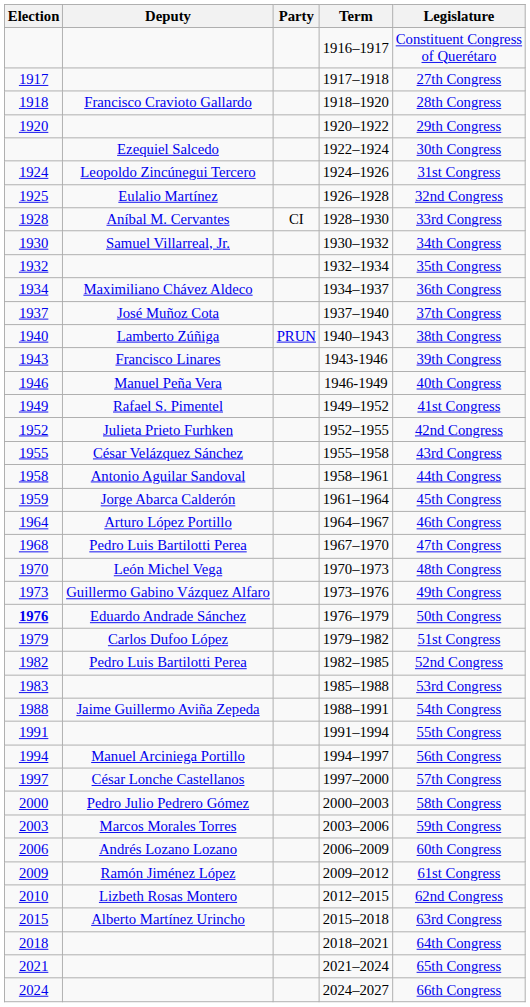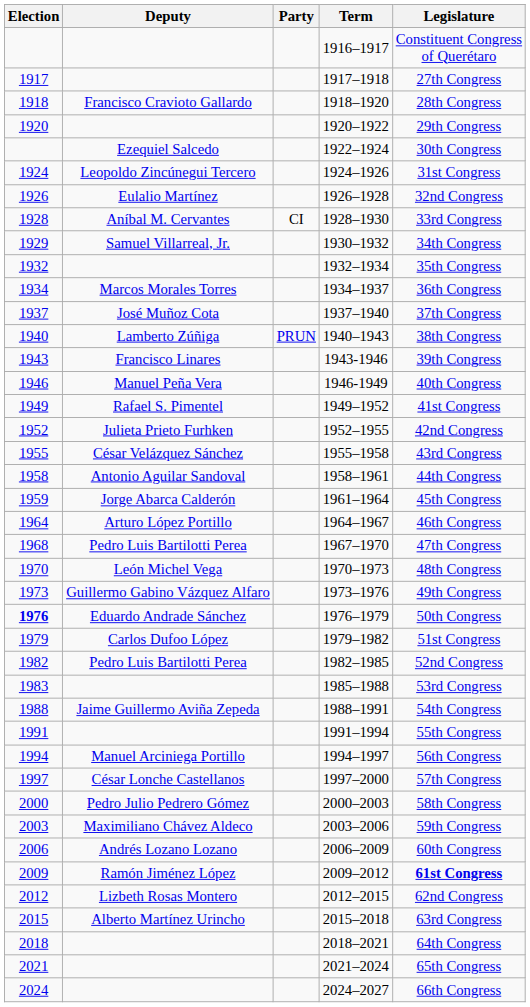 <table class="wikitable sortable" style="text-align: center">
 <tr>
 <th>Election</th>
 <th class="unsortable">Deputy</th>
 <th class="unsortable">Party</th>
 <th class="unsortable">Term</th>
 <th class="unsortable">Legislature</th>
 </tr>
 <tr>
 <td></td>
 <td></td>
 <td></td>
 <td>1916–1917</td>
 <td><a href='#'>Constituent Congress<br>of Querétaro</a></td>
 </tr>
 <tr>
 <td><a href='#'>1917</a></td>
 <td></td>
 <td></td>
 <td>1917–1918</td>
 <td><a href='#'>27th Congress</a></td>
 </tr>
 <tr>
 <td><a href='#'>1918</a></td>
 <td><a href='#'>Francisco Cravioto Gallardo</a></td>
 <td></td>
 <td>1918–1920</td>
 <td><a href='#'>28th Congress</a></td>
 </tr>
 <tr>
 <td><a href='#'>1920</a></td>
 <td></td>
 <td></td>
 <td>1920–1922</td>
 <td><a href='#'>29th Congress</a></td>
 </tr>
 <tr>
 <td></td>
 <td><a href='#'>Ezequiel Salcedo</a></td>
 <td></td>
 <td>1922–1924</td>
 <td><a href='#'>30th Congress</a></td>
 </tr>
 <tr>
 <td><a href='#'>1924</a></td>
 <td><a href='#'>Leopoldo Zincúnegui Tercero</a></td>
 <td></td>
 <td>1924–1926</td>
 <td><a href='#'>31st Congress</a></td>
 </tr>
 <tr>
-<td><a href='#'>1925</a></td>
+<td><a href='#'>1926</a></td>
 <td><a href='#'>Eulalio Martínez</a></td>
 <td></td>
 <td>1926–1928</td>
 <td><a href='#'>32nd Congress</a></td>
 </tr>
 <tr>
 <td><a href='#'>1928</a></td>
 <td><a href='#'>Aníbal M. Cervantes</a></td>
 <td>CI</td>
 <td>1928–1930</td>
 <td><a href='#'>33rd Congress</a></td>
 </tr>
 <tr>
-<td><a href='#'>1930</a></td>
+<td><a href='#'>1929</a></td>
 <td><a href='#'>Samuel Villarreal, Jr.</a></td>
 <td></td>
 <td>1930–1932</td>
 <td><a href='#'>34th Congress</a></td>
 </tr>
 <tr>
 <td><a href='#'>1932</a></td>
 <td></td>
 <td></td>
 <td>1932–1934</td>
 <td><a href='#'>35th Congress</a></td>
 </tr>
 <tr>
 <td><a href='#'>1934</a></td>
-<td><a href='#'>Maximiliano Chávez Aldeco</a></td>
+<td><a href='#'>Marcos Morales Torres</a></td>
 <td></td>
 <td>1934–1937</td>
 <td><a href='#'>36th Congress</a></td>
 </tr>
 <tr>
 <td><a href='#'>1937</a></td>
 <td><a href='#'>José Muñoz Cota</a></td>
 <td></td>
 <td>1937–1940</td>
 <td><a href='#'>37th Congress</a></td>
 </tr>
 <tr>
 <td><a href='#'>1940</a></td>
 <td><a href='#'>Lamberto Zúñiga</a></td>
 <td><a href='#'>PRUN</a></td>
 <td>1940–1943</td>
 <td><a href='#'>38th Congress</a></td>
 </tr>
 <tr>
 <td><a href='#'>1943</a></td>
 <td><a href='#'>Francisco Linares</a></td>
 <td></td>
 <td>1943-1946</td>
 <td><a href='#'>39th Congress</a></td>
 </tr>
 <tr>
 <td><a href='#'>1946</a></td>
 <td><a href='#'>Manuel Peña Vera</a></td>
 <td></td>
 <td>1946-1949</td>
 <td><a href='#'>40th Congress</a></td>
 </tr>
 <tr>
 <td><a href='#'>1949</a></td>
 <td><a href='#'>Rafael S. Pimentel</a></td>
 <td></td>
 <td>1949–1952</td>
 <td><a href='#'>41st Congress</a></td>
 </tr>
 <tr>
 <td><a href='#'>1952</a></td>
 <td><a href='#'>Julieta Prieto Furhken</a></td>
 <td></td>
 <td>1952–1955</td>
 <td><a href='#'>42nd Congress</a></td>
 </tr>
 <tr>
 <td><a href='#'>1955</a></td>
 <td><a href='#'>César Velázquez Sánchez</a></td>
 <td></td>
 <td>1955–1958</td>
 <td><a href='#'>43rd Congress</a></td>
 </tr>
 <tr>
 <td><a href='#'>1958</a></td>
 <td><a href='#'>Antonio Aguilar Sandoval</a></td>
 <td></td>
 <td>1958–1961</td>
 <td><a href='#'>44th Congress</a></td>
 </tr>
 <tr>
 <td><a href='#'>1959</a></td>
 <td><a href='#'>Jorge Abarca Calderón</a></td>
 <td></td>
 <td>1961–1964</td>
 <td><a href='#'>45th Congress</a></td>
 </tr>
 <tr>
 <td><a href='#'>1964</a></td>
 <td><a href='#'>Arturo López Portillo</a></td>
 <td></td>
 <td>1964–1967</td>
 <td><a href='#'>46th Congress</a></td>
 </tr>
 <tr>
 <td><a href='#'>1968</a></td>
 <td><a href='#'>Pedro Luis Bartilotti Perea</a></td>
 <td></td>
 <td>1967–1970</td>
 <td><a href='#'>47th Congress</a></td>
 </tr>
 <tr>
 <td><a href='#'>1970</a></td>
 <td><a href='#'>León Michel Vega</a></td>
 <td></td>
 <td>1970–1973</td>
 <td><a href='#'>48th Congress</a></td>
 </tr>
 <tr>
 <td><a href='#'>1973</a></td>
 <td><a href='#'>Guillermo Gabino Vázquez Alfaro</a></td>
 <td></td>
 <td>1973–1976</td>
 <td><a href='#'>49th Congress</a></td>
 </tr>
 <tr>
 <td><strong><a href='#'>1976</a></strong></td>
 <td><a href='#'>Eduardo Andrade Sánchez</a></td>
 <td></td>
 <td>1976–1979</td>
 <td><a href='#'>50th Congress</a></td>
 </tr>
 <tr>
 <td><a href='#'>1979</a></td>
 <td><a href='#'>Carlos Dufoo López</a></td>
 <td></td>
 <td>1979–1982</td>
 <td><a href='#'>51st Congress</a></td>
 </tr>
 <tr>
 <td><a href='#'>1982</a></td>
 <td><a href='#'>Pedro Luis Bartilotti Perea</a></td>
 <td></td>
 <td>1982–1985</td>
 <td><a href='#'>52nd Congress</a></td>
 </tr>
 <tr>
 <td><a href='#'>1983</a></td>
 <td></td>
 <td></td>
 <td>1985–1988</td>
 <td><a href='#'>53rd Congress</a></td>
 </tr>
 <tr>
 <td><a href='#'>1988</a></td>
 <td><a href='#'>Jaime Guillermo Aviña Zepeda</a></td>
 <td></td>
 <td>1988–1991</td>
 <td><a href='#'>54th Congress</a></td>
 </tr>
 <tr>
 <td><a href='#'>1991</a></td>
 <td></td>
 <td></td>
 <td>1991–1994</td>
 <td><a href='#'>55th Congress</a></td>
 </tr>
 <tr>
 <td><a href='#'>1994</a></td>
 <td><a href='#'>Manuel Arciniega Portillo</a></td>
 <td></td>
 <td>1994–1997</td>
 <td><a href='#'>56th Congress</a></td>
 </tr>
 <tr>
 <td><a href='#'>1997</a></td>
 <td><a href='#'>César Lonche Castellanos</a></td>
 <td></td>
 <td>1997–2000</td>
 <td><a href='#'>57th Congress</a></td>
 </tr>
 <tr>
 <td><a href='#'>2000</a></td>
 <td><a href='#'>Pedro Julio Pedrero Gómez</a></td>
 <td></td>
 <td>2000–2003</td>
 <td><a href='#'>58th Congress</a></td>
 </tr>
 <tr>
 <td><a href='#'>2003</a></td>
-<td><a href='#'>Marcos Morales Torres</a></td>
+<td><a href='#'>Maximiliano Chávez Aldeco</a></td>
 <td></td>
 <td>2003–2006</td>
 <td><a href='#'>59th Congress</a></td>
 </tr>
 <tr>
 <td><a href='#'>2006</a></td>
 <td><a href='#'>Andrés Lozano Lozano</a></td>
 <td></td>
 <td>2006–2009</td>
 <td><a href='#'>60th Congress</a></td>
 </tr>
 <tr>
 <td><a href='#'>2009</a></td>
 <td><a href='#'>Ramón Jiménez López</a></td>
 <td></td>
 <td>2009–2012</td>
-<td><a href='#'>61st Congress</a></td>
+<td><strong><a href='#'>61st Congress</a></strong></td>
 </tr>
 <tr>
-<td><a href='#'>2010</a></td>
+<td><a href='#'>2012</a></td>
 <td><a href='#'>Lizbeth Rosas Montero</a></td>
 <td></td>
 <td>2012–2015</td>
 <td><a href='#'>62nd Congress</a></td>
 </tr>
 <tr>
 <td><a href='#'>2015</a></td>
 <td><a href='#'>Alberto Martínez Urincho</a></td>
 <td></td>
 <td>2015–2018</td>
 <td><a href='#'>63rd Congress</a></td>
 </tr>
 <tr>
 <td><a href='#'>2018</a></td>
 <td></td>
 <td></td>
 <td>2018–2021</td>
 <td><a href='#'>64th Congress</a></td>
 </tr>
 <tr>
 <td><a href='#'>2021</a></td>
 <td></td>
 <td></td>
 <td>2021–2024</td>
 <td><a href='#'>65th Congress</a></td>
 </tr>
 <tr>
 <td><a href='#'>2024</a></td>
 <td><br></td>
 <td></td>
 <td>2024–2027</td>
 <td><a href='#'>66th Congress</a></td>
 </tr>
 </table>
